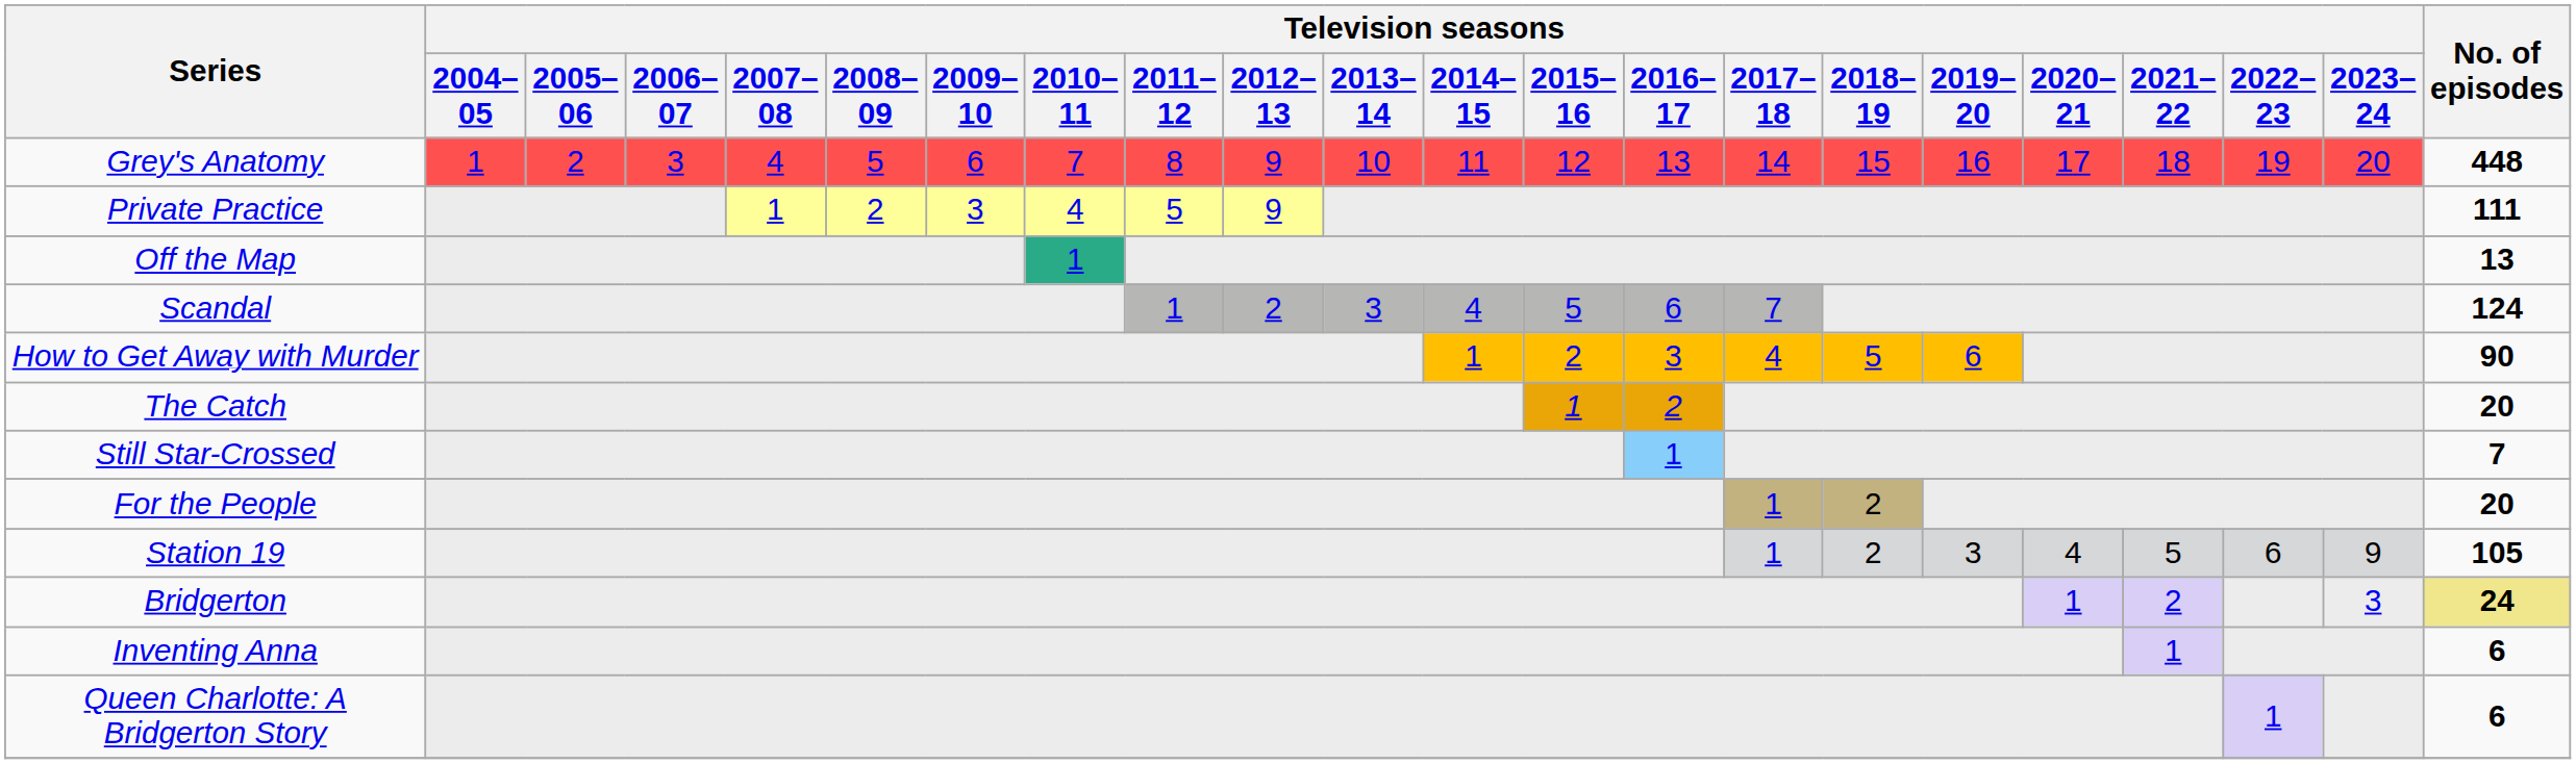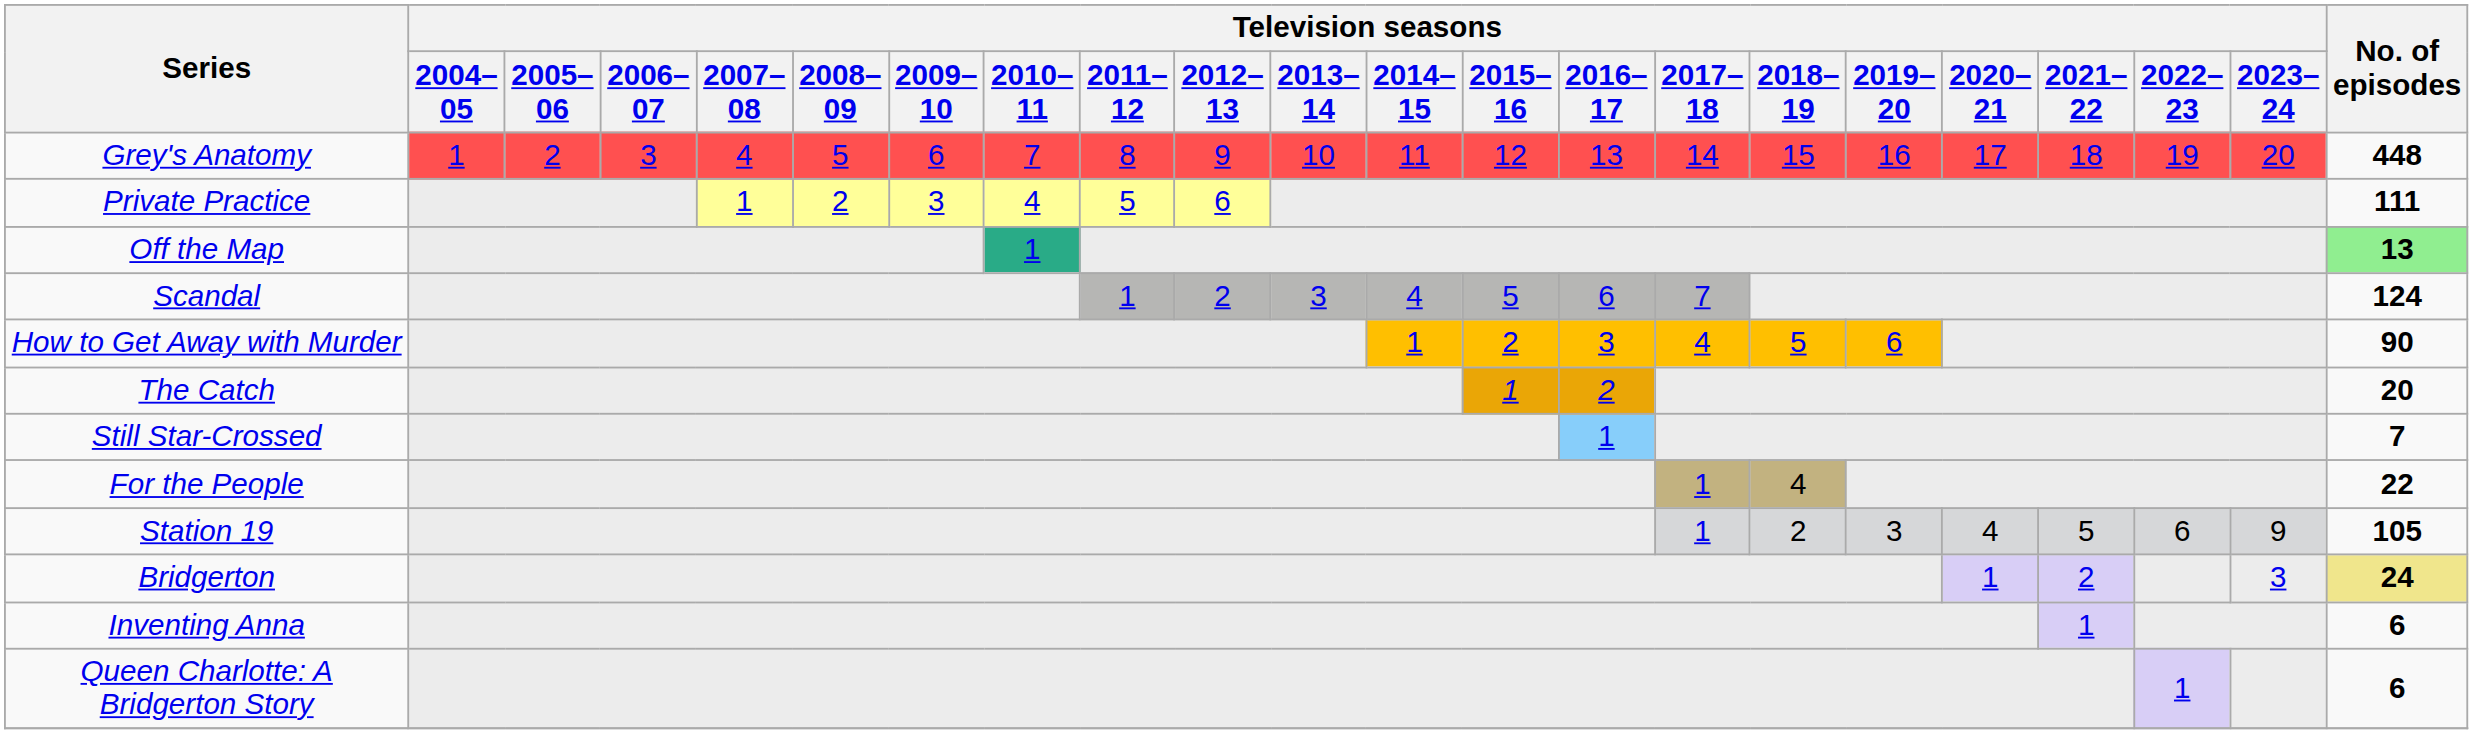 <table class="wikitable">
 <tr>
 <th rowspan="2" style="width:15%;">Series</th>
 <th colspan="20">Television seasons</th>
 <th rowspan="2" style="width:5%;">No. of<br>episodes</th>
 </tr>
 <tr>
 <th style="width:2.5%;"><a href='#'>2004–05</a></th>
 <th style="width:2.5%;"><a href='#'>2005–06</a></th>
 <th style="width:2.5%;"><a href='#'>2006–07</a></th>
 <th style="width:2.5%;"><a href='#'>2007–08</a></th>
 <th style="width:2.5%;"><a href='#'>2008–09</a></th>
 <th style="width:2.5%;"><a href='#'>2009–10</a></th>
 <th style="width:2.5%;"><a href='#'>2010–11</a></th>
 <th style="width:2.5%;"><a href='#'>2011–12</a></th>
 <th style="width:2.5%;"><a href='#'>2012–13</a></th>
 <th style="width:2.5%;"><a href='#'>2013–14</a></th>
 <th style="width:2.5%;"><a href='#'>2014–15</a></th>
 <th style="width:2.5%;"><a href='#'>2015–16</a></th>
 <th style="width:2.5%;"><a href='#'>2016–17</a></th>
 <th style="width:2.5%;"><a href='#'>2017–18</a></th>
 <th style="width:2.5%;"><a href='#'>2018–19</a></th>
 <th style="width:2.5%;"><a href='#'>2019–20</a></th>
 <th style="width:2.5%;"><a href='#'>2020–21</a></th>
 <th style="width:2.5%;"><a href='#'>2021–22</a></th>
 <th style="width:2.5%;"><a href='#'>2022–23</a></th>
 <th style="width:2.5%;"><a href='#'>2023–24</a></th>
 </tr>
 <tr style="text-align:center;">
 <td><em><a href='#'>Grey's Anatomy</a></em></td>
 <td style="background:#ff5050; text-align:center;"><a href='#'>1</a></td>
 <td style="background:#ff5050; text-align:center;"><a href='#'>2</a></td>
 <td style="background:#ff5050; text-align:center;"><a href='#'>3</a></td>
 <td style="background:#ff5050; text-align:center;"><a href='#'>4</a></td>
 <td style="background:#ff5050; text-align:center;"><a href='#'>5</a></td>
 <td style="background:#ff5050; text-align:center;"><a href='#'>6</a></td>
 <td style="background:#ff5050; text-align:center;"><a href='#'>7</a></td>
 <td style="background:#ff5050; text-align:center;"><a href='#'>8</a></td>
 <td style="background:#ff5050; text-align:center;"><a href='#'>9</a></td>
 <td style="background:#ff5050; text-align:center;"><a href='#'>10</a></td>
 <td style="background:#ff5050; text-align:center;"><a href='#'>11</a></td>
 <td style="background:#ff5050; text-align:center;"><a href='#'>12</a></td>
 <td style="background:#ff5050; text-align:center;"><a href='#'>13</a></td>
 <td style="background:#ff5050; text-align:center;"><a href='#'>14</a></td>
 <td style="background:#ff5050; text-align:center;"><a href='#'>15</a></td>
 <td style="background:#ff5050; text-align:center;"><a href='#'>16</a></td>
 <td style="background:#ff5050; text-align:center;"><a href='#'>17</a></td>
 <td style="background:#ff5050; text-align:center;"><a href='#'>18</a></td>
 <td style="background:#ff5050; text-align:center;"><a href='#'>19</a></td>
 <td style="background:#ff5050; text-align:center;"><a href='#'>20</a></td>
 <td><strong>448</strong></td>
 </tr>
 <tr style="text-align:center;">
 <td><em><a href='#'>Private Practice</a></em></td>
 <td colspan="3" style="background:#ececec; color:gray; vertical-align:middle; text-align:center;" class="table-na"></td>
 <td style="background:#ff9; text-align:center;"><a href='#'>1</a></td>
 <td style="background:#ff9; text-align:center;"><a href='#'>2</a></td>
 <td style="background:#ff9; text-align:center;"><a href='#'>3</a></td>
 <td style="background:#ff9; text-align:center;"><a href='#'>4</a></td>
 <td style="background:#ff9; text-align:center;"><a href='#'>5</a></td>
-<td style="background:#ff9; text-align:center;"><a href='#'>9</a></td>
+<td style="background:#ff9; text-align:center;"><a href='#'>6</a></td>
 <td colspan="11" style="background:#ececec; color:gray; vertical-align:middle; text-align:center;" class="table-na"></td>
 <td><strong>111</strong></td>
 </tr>
 <tr style="text-align:center;">
 <td><em><a href='#'>Off the Map</a></em></td>
 <td colspan="6" style="background:#ececec; color:gray; vertical-align:middle; text-align:center;" class="table-na"></td>
 <td style="background:#29AB87; text-align:center;"><a href='#'>1</a></td>
 <td colspan="13" style="background:#ececec; color:gray; vertical-align:middle; text-align:center;" class="table-na"></td>
-<td><strong>13</strong></td>
+<td style="background: lightgreen;"><strong>13</strong></td>
 </tr>
 <tr style="text-align:center;">
 <td><em><a href='#'>Scandal</a></em></td>
 <td colspan="7" style="background:#ececec; color:gray; vertical-align:middle; text-align:center;" class="table-na"></td>
 <td style="background:#b6b6b4; text-align:center;"><a href='#'>1</a></td>
 <td style="background:#b6b6b4; text-align:center;"><a href='#'>2</a></td>
 <td style="background:#b6b6b4; text-align:center;"><a href='#'>3</a></td>
 <td style="background:#b6b6b4; text-align:center;"><a href='#'>4</a></td>
 <td style="background:#b6b6b4; text-align:center;"><a href='#'>5</a></td>
 <td style="background:#b6b6b4; text-align:center;"><a href='#'>6</a></td>
 <td style="background:#b6b6b4; text-align:center;"><a href='#'>7</a></td>
 <td colspan="6" style="background:#ececec; color:gray; vertical-align:middle; text-align:center;" class="table-na"></td>
 <td><strong>124</strong></td>
 </tr>
 <tr style="text-align:center;">
 <td nowrap><em><a href='#'>How to Get Away with Murder</a></em></td>
 <td colspan="10" style="background:#ececec; color:gray; vertical-align:middle; text-align:center;" class="table-na"></td>
 <td style="background:#ffbf00; text-align:center;"><a href='#'>1</a></td>
 <td style="background:#ffbf00; text-align:center;"><a href='#'>2</a></td>
 <td style="background:#ffbf00; text-align:center;"><a href='#'>3</a></td>
 <td style="background:#ffbf00; text-align:center;"><a href='#'>4</a></td>
 <td style="background:#ffbf00; text-align:center;"><a href='#'>5</a></td>
 <td style="background:#ffbf00; text-align:center;"><a href='#'>6</a></td>
 <td colspan="4" style="background:#ececec; color:gray; vertical-align:middle; text-align:center;" class="table-na"></td>
 <td><strong>90</strong></td>
 </tr>
 <tr style="text-align:center;">
 <td><em><a href='#'>The Catch</a></em></td>
 <td colspan="11" style="background:#ececec; color:gray; vertical-align:middle; text-align:center;" class="table-na"></td>
 <td style="background:#eaa606; text-align:center;"><em><a href='#'>1</a></em></td>
 <td style="background:#eaa606; text-align:center;"><em><a href='#'>2</a></em></td>
 <td colspan="7" style="background:#ececec; color:gray; vertical-align:middle; text-align:center;" class="table-na"></td>
 <td><strong>20</strong></td>
 </tr>
 <tr style="text-align:center;">
 <td><em><a href='#'>Still Star-Crossed</a></em></td>
 <td colspan="12" style="background:#ececec; color:gray; vertical-align:middle; text-align:center;" class="table-na"></td>
 <td style="background:#87cefa; text-align:center;"><a href='#'>1</a></td>
 <td colspan="7" style="background:#ececec; color:gray; vertical-align:middle; text-align:center;" class="table-na"></td>
 <td><strong>7</strong></td>
 </tr>
 <tr style="text-align:center;">
 <td><em><a href='#'>For the People</a></em></td>
 <td colspan="13" style="background:#ececec; color:gray; vertical-align:middle; text-align:center;" class="table-na"></td>
 <td style="background:#C2B280; text-align:center;"><a href='#'>1</a></td>
-<td style="background:#C2B280; text-align:center;">2</td>
+<td style="background:#C2B280; text-align:center;">4</td>
 <td colspan="5" style="background:#ececec; color:gray; vertical-align:middle; text-align:center;" class="table-na"></td>
-<td><strong>20</strong></td>
+<td><strong>22</strong></td>
 </tr>
 <tr style="text-align:center;">
 <td><em><a href='#'>Station 19</a></em></td>
 <td colspan="13" style="background:#ececec; color:gray; vertical-align:middle; text-align:center;" class="table-na"></td>
 <td style="background:#D6D7D9; text-align:center;"><a href='#'>1</a></td>
 <td style="background:#D6D7D9; text-align:center;">2</td>
 <td style="background:#D6D7D9; text-align:center;">3</td>
 <td style="background:#D6D7D9; text-align:center;">4</td>
 <td style="background:#D6D7D9; text-align:center;">5</td>
 <td style="background:#D6D7D9; text-align:center;">6</td>
 <td style="background:#D6D7D9; text-align:center;">9</td>
 <td><strong>105</strong></td>
 </tr>
 <tr style="text-align:center;">
 <td><em><a href='#'>Bridgerton</a></em></td>
 <td colspan="16" style="background:#ececec; color:purple; vertical-align:middle; text-align:center;" class="table-na"></td>
 <td style="background:#D8CEF6; text-align:center;"><a href='#'>1</a></td>
 <td style="background:#D8CEF6; text-align:center;"><a href='#'>2</a></td>
 <td colspan="1" style="background:#ececec; color:purple; vertical-align:middle; text-align:center;" class="table-na"></td>
 <td colspan="1" style="background:#ececec; vertical-align:middle; text-align:center;"style="background:#D8CEF6; text-align:center;"><a href='#'>3</a></td>
 <td style="background: khaki;"><strong>24</strong></td>
 </tr>
 <tr style="text-align:center;">
 <td><em><a href='#'>Inventing Anna</a></em></td>
 <td colspan="17" style="background:#ececec; color:gray; vertical-align:middle; text-align:center;" class="table-na"></td>
 <td style="background:#D8CEF6; text-align:center;"><a href='#'>1</a></td>
 <td colspan="2" style="background:#ececec; color:gray; vertical-align:middle; text-align:center;" class="table-na"></td>
 <td><strong>6</strong></td>
 </tr>
 <tr style="text-align:center;">
 <td><em><a href='#'>Queen Charlotte: A Bridgerton Story</a></em></td>
 <td colspan="18" style="background:#ececec; color:gray; vertical-align:middle; text-align:center;" class="table-na"></td>
 <td style="background:#D8CEF6; text-align:center;"><a href='#'>1</a></td>
 <td colspan="1" style="background:#ececec; color:gray; vertical-align:middle; text-align:center;" class="table-na"></td>
 <td><strong>6</strong></td>
 </tr>
 <tr style="text-align:center;">
 </tr>
 </table>
